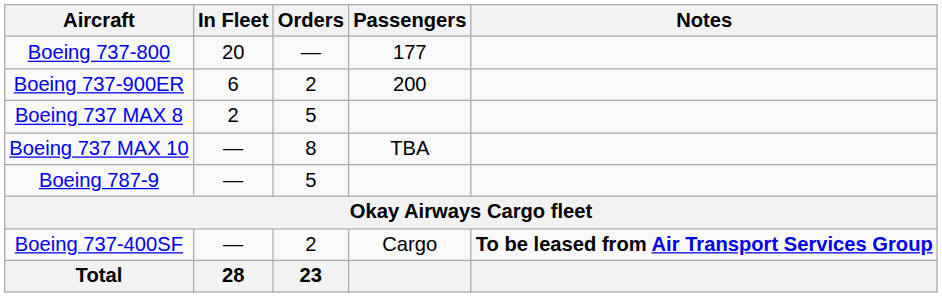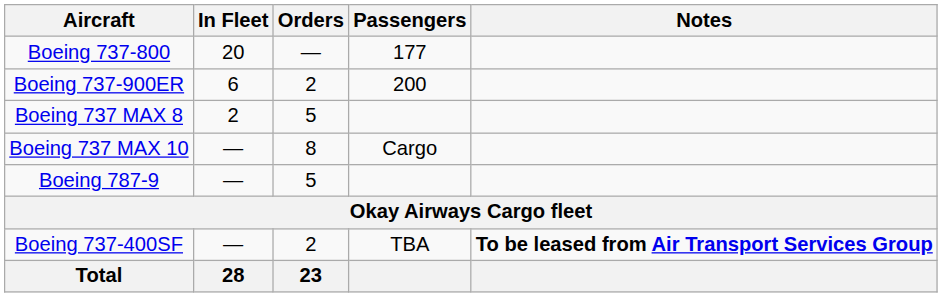 <table class="wikitable" style="border-collapse:collapse;font-size: 100%;text-align:center">
 <tr>
 <th>Aircraft</th>
 <th>In Fleet</th>
 <th>Orders</th>
 <th>Passengers</th>
 <th>Notes</th>
 </tr>
 <tr>
 <td><a href='#'>Boeing 737-800</a></td>
 <td>20</td>
 <td>—</td>
 <td>177</td>
 <td></td>
 </tr>
 <tr>
 <td><a href='#'>Boeing 737-900ER</a></td>
 <td>6</td>
 <td>2</td>
 <td>200</td>
 <td></td>
 </tr>
 <tr>
 <td><a href='#'>Boeing 737 MAX 8</a></td>
 <td>2</td>
 <td>5</td>
 <td></td>
 <td></td>
 </tr>
 <tr>
 <td><a href='#'>Boeing 737 MAX 10</a></td>
 <td>—</td>
 <td>8</td>
-<td><abbr>TBA</abbr></td>
+<td><abbr>Cargo</abbr></td>
 <td></td>
 </tr>
 <tr>
 <td><a href='#'>Boeing 787-9</a></td>
 <td>—</td>
 <td>5</td>
 <td></td>
 <td></td>
 </tr>
 <tr>
 <th scope="row" colspan="5">Okay Airways Cargo fleet</th>
 </tr>
 <tr>
 <td><a href='#'>Boeing 737-400SF</a></td>
 <td>—</td>
 <td>2</td>
-<td><abbr>Cargo</abbr></td>
+<td><abbr>TBA</abbr></td>
 <td><strong>To be leased from <a href='#'>Air Transport Services Group</a></strong></td>
 </tr>
 <tr>
 <th>Total</th>
 <th>28</th>
 <th>23</th>
 <th></th>
 <th></th>
 </tr>
 </table>
